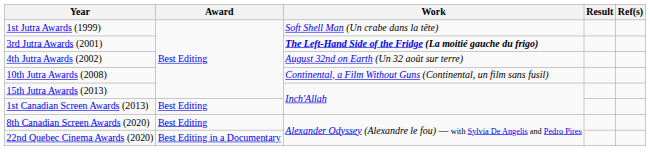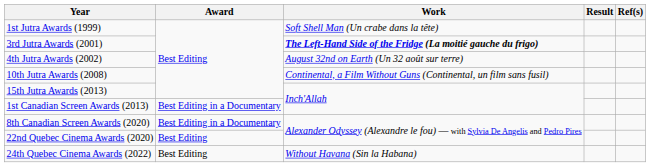 <table class="wikitable plainrowheaders sortable">
 <tr>
 <th>Year</th>
 <th>Award</th>
 <th>Work</th>
 <th>Result</th>
 <th>Ref(s)</th>
 </tr>
 <tr>
 <td><a href='#'>1st Jutra Awards</a> (1999)</td>
 <td rowspan=5><a href='#'>Best Editing</a></td>
 <td><em><a href='#'>Soft Shell Man</a> (Un crabe dans la tête)</em></td>
 <td></td>
 <td></td>
 </tr>
 <tr>
 <td><a href='#'>3rd Jutra Awards</a> (2001)</td>
 <td><strong><em><a href='#'>The Left-Hand Side of the Fridge</a> (La moitié gauche du frigo)</em></strong></td>
 <td></td>
 <td></td>
 </tr>
 <tr>
 <td><a href='#'>4th Jutra Awards</a> (2002)</td>
 <td><em><a href='#'>August 32nd on Earth</a> (Un 32 août sur terre)</em></td>
 <td></td>
 <td></td>
 </tr>
 <tr>
 <td><a href='#'>10th Jutra Awards</a> (2008)</td>
 <td><em><a href='#'>Continental, a Film Without Guns</a> (Continental, un film sans fusil)</em></td>
 <td></td>
 <td></td>
 </tr>
 <tr>
 <td><a href='#'>15th Jutra Awards</a> (2013)</td>
 <td rowspan=2><em><a href='#'>Inch'Allah</a></em></td>
 <td></td>
 <td></td>
 </tr>
 <tr>
 <td><a href='#'>1st Canadian Screen Awards</a> (2013)</td>
-<td><a href='#'>Best Editing</a></td>
+<td><a href='#'>Best Editing in a Documentary</a></td>
 <td></td>
 <td></td>
 </tr>
 <tr>
 <td><a href='#'>8th Canadian Screen Awards</a> (2020)</td>
-<td><a href='#'>Best Editing</a></td>
+<td><a href='#'>Best Editing in a Documentary</a></td>
 <td rowspan=2><em><a href='#'>Alexander Odyssey</a> (Alexandre le fou)</em> — <small>with <a href='#'>Sylvia De Angelis</a> and <a href='#'>Pedro Pires</a></small></td>
 <td></td>
 <td></td>
 </tr>
 <tr>
 <td><a href='#'>22nd Quebec Cinema Awards</a> (2020)</td>
-<td><a href='#'>Best Editing in a Documentary</a></td>
+<td><a href='#'>Best Editing</a></td>
+<td></td>
+<td></td>
+</tr>
+<tr>
+<td><a href='#'>24th Quebec Cinema Awards</a> (2022)</td>
+<td>Best Editing</td>
+<td><em><a href='#'>Without Havana</a> (Sin la Habana)</em></td>
 <td></td>
 <td></td>
 </tr>
 </table>
